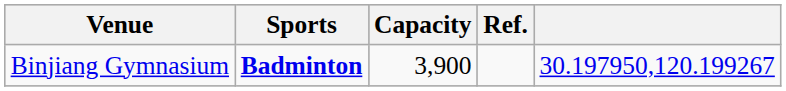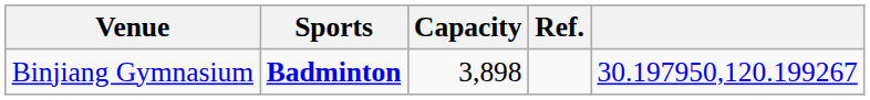 <table class="wikitable sortable">
 <tr>
 <th>Venue</th>
 <th>Sports</th>
 <th>Capacity</th>
 <th>Ref.</th>
 <th></th>
 </tr>
 <tr>
 <td><a href='#'>Binjiang Gymnasium</a></td>
 <td><strong><a href='#'>Badminton</a></strong></td>
-<td align=right>3,900</td>
+<td align=right>3,898</td>
 <td></td>
 <td><a href='#'>30.197950,120.199267</a></td>
 </tr>
 </table>
